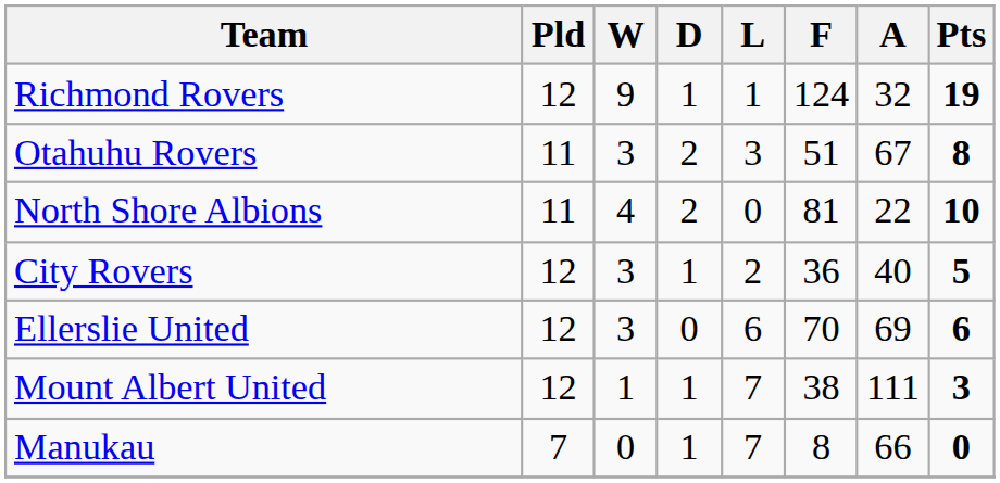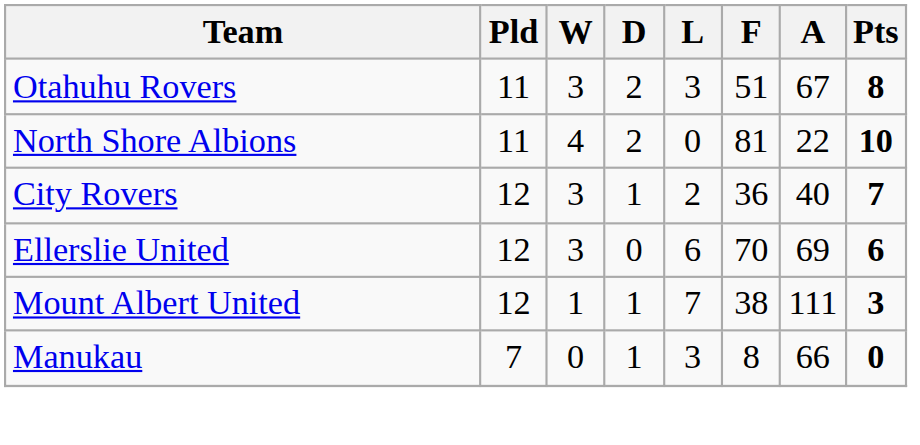 <table class="wikitable" style="text-align:center;">
 <tr>
 <th width=215>Team</th>
 <th width=20 abbr="Played">Pld</th>
 <th width=20 abbr="Won">W</th>
 <th width=20 abbr="Drawn">D</th>
 <th width=20 abbr="Lost">L</th>
 <th width=20 abbr="For">F</th>
 <th width=20 abbr="Against">A</th>
 <th width=20 abbr="Points">Pts</th>
-</tr>
-<tr>
-<td style="text-align:left;"><a href='#'>Richmond Rovers</a></td>
-<td>12</td>
-<td>9</td>
-<td>1</td>
-<td>1</td>
-<td>124</td>
-<td>32</td>
-<td><strong>19</strong></td>
 </tr>
 <tr>
 <td style="text-align:left;"><a href='#'>Otahuhu Rovers</a></td>
 <td>11</td>
 <td>3</td>
 <td>2</td>
 <td>3</td>
 <td>51</td>
 <td>67</td>
 <td><strong>8</strong></td>
 </tr>
 <tr>
 <td style="text-align:left;"><a href='#'>North Shore Albions</a></td>
 <td>11</td>
 <td>4</td>
 <td>2</td>
 <td>0</td>
 <td>81</td>
 <td>22</td>
 <td><strong>10</strong></td>
 </tr>
 <tr>
 <td style="text-align:left;"><a href='#'>City Rovers</a></td>
 <td>12</td>
 <td>3</td>
 <td>1</td>
 <td>2</td>
 <td>36</td>
 <td>40</td>
-<td><strong>5</strong></td>
+<td><strong>7</strong></td>
 </tr>
 <tr>
 <td style="text-align:left;"><a href='#'>Ellerslie United</a></td>
 <td>12</td>
 <td>3</td>
 <td>0</td>
 <td>6</td>
 <td>70</td>
 <td>69</td>
 <td><strong>6</strong></td>
 </tr>
 <tr>
 <td style="text-align:left;"><a href='#'>Mount Albert United</a></td>
 <td>12</td>
 <td>1</td>
 <td>1</td>
 <td>7</td>
 <td>38</td>
 <td>111</td>
 <td><strong>3</strong></td>
 </tr>
 <tr>
 <td style="text-align:left;"><a href='#'>Manukau</a></td>
 <td>7</td>
 <td>0</td>
 <td>1</td>
-<td>7</td>
+<td>3</td>
 <td>8</td>
 <td>66</td>
 <td><strong>0</strong></td>
 </tr>
 <tr>
 </tr>
 </table>
